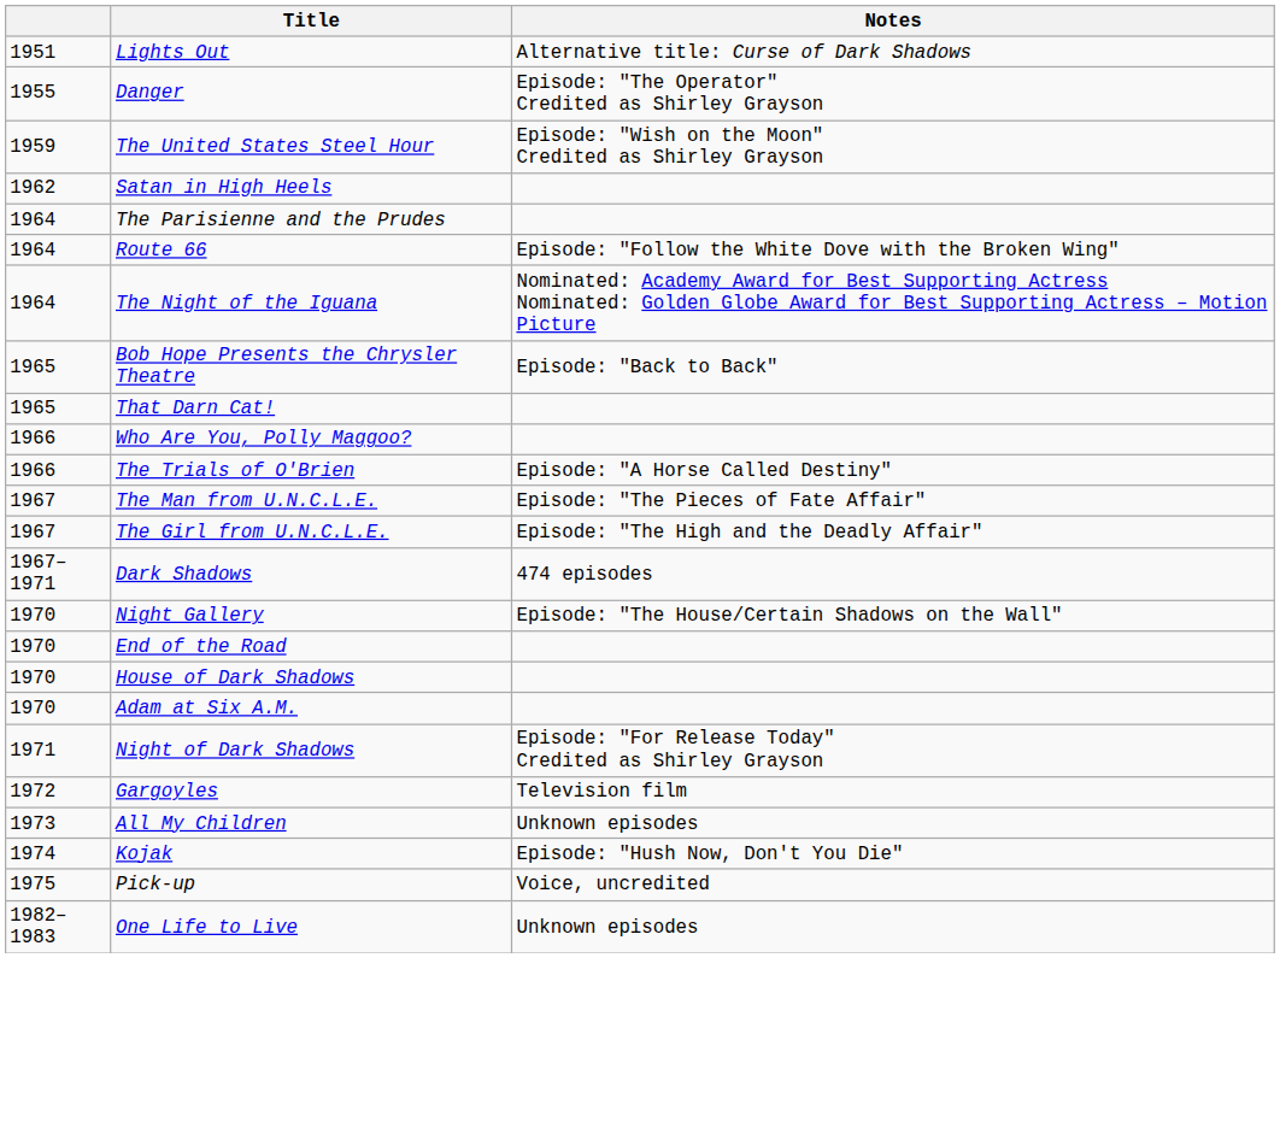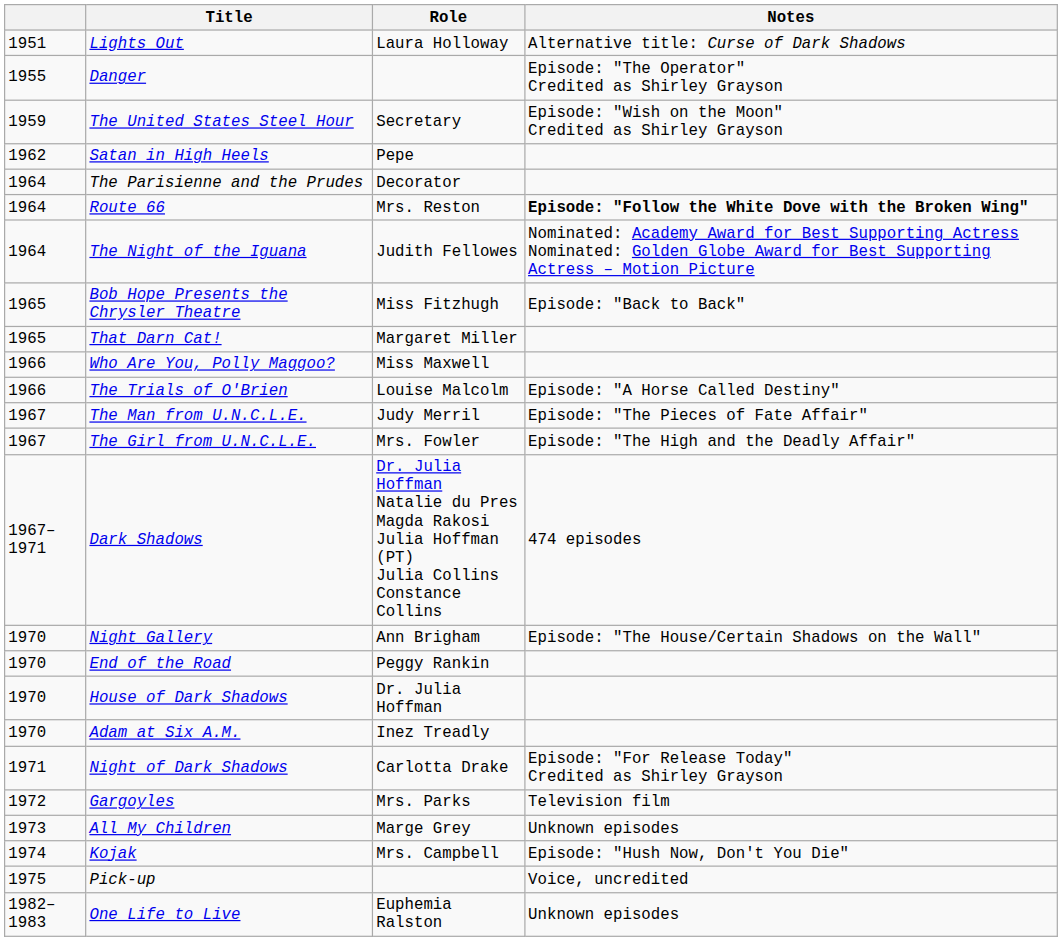 <table class="wikitable sortable">
 <tr>
 <th></th>
 <th>Title</th>
+<th>Role</th>
 <th class="unsortable">Notes</th>
 </tr>
 <tr>
 <td>1951</td>
 <td><em><a href='#'>Lights Out</a></em></td>
+<td>Laura Holloway</td>
 <td>Alternative title: <em>Curse of Dark Shadows</em></td>
 </tr>
 <tr>
 <td>1955</td>
 <td><em><a href='#'>Danger</a></em></td>
+<td></td>
 <td>Episode: "The Operator"<br>Credited as Shirley Grayson</td>
 </tr>
 <tr>
 <td>1959</td>
 <td><em><a href='#'>The United States Steel Hour</a></em></td>
+<td>Secretary</td>
 <td>Episode: "Wish on the Moon"<br>Credited as Shirley Grayson</td>
 </tr>
 <tr>
 <td>1962</td>
 <td><em><a href='#'>Satan in High Heels</a></em></td>
+<td>Pepe</td>
 <td></td>
 </tr>
 <tr>
 <td>1964</td>
 <td><em>The Parisienne and the Prudes</em></td>
+<td>Decorator</td>
 <td></td>
 </tr>
 <tr>
 <td>1964</td>
 <td><em><a href='#'>Route 66</a></em></td>
-<td>Episode: "Follow the White Dove with the Broken Wing"</td>
+<td>Mrs. Reston</td>
+<td><strong>Episode: "Follow the White Dove with the Broken Wing"</strong></td>
 </tr>
 <tr>
 <td>1964</td>
 <td><em><a href='#'>The Night of the Iguana</a></em></td>
+<td>Judith Fellowes</td>
 <td>Nominated: <a href='#'>Academy Award for Best Supporting Actress</a><br>Nominated: <a href='#'>Golden Globe Award for Best Supporting Actress – Motion Picture</a></td>
 </tr>
 <tr>
 <td>1965</td>
 <td><em><a href='#'>Bob Hope Presents the Chrysler Theatre</a></em></td>
+<td>Miss Fitzhugh</td>
 <td>Episode: "Back to Back"</td>
 </tr>
 <tr>
 <td>1965</td>
 <td><em><a href='#'>That Darn Cat!</a></em></td>
+<td>Margaret Miller</td>
 <td></td>
 </tr>
 <tr>
 <td>1966</td>
 <td><em><a href='#'>Who Are You, Polly Maggoo?</a></em></td>
+<td>Miss Maxwell</td>
 <td></td>
 </tr>
 <tr>
 <td>1966</td>
 <td><em><a href='#'>The Trials of O'Brien</a></em></td>
+<td>Louise Malcolm</td>
 <td>Episode: "A Horse Called Destiny"</td>
 </tr>
 <tr>
 <td>1967</td>
 <td><em><a href='#'>The Man from U.N.C.L.E.</a></em></td>
+<td>Judy Merril</td>
 <td>Episode: "The Pieces of Fate Affair"</td>
 </tr>
 <tr>
 <td>1967</td>
 <td><em><a href='#'>The Girl from U.N.C.L.E.</a></em></td>
+<td>Mrs. Fowler</td>
 <td>Episode: "The High and the Deadly Affair"</td>
 </tr>
 <tr>
 <td>1967–1971</td>
 <td><em><a href='#'>Dark Shadows</a></em></td>
+<td><a href='#'>Dr. Julia Hoffman</a><br>Natalie du Pres<br>Magda Rakosi<br>Julia Hoffman (PT)<br>Julia Collins<br>Constance Collins</td>
 <td>474 episodes</td>
 </tr>
 <tr>
 <td>1970</td>
 <td><em><a href='#'>Night Gallery</a></em></td>
+<td>Ann Brigham</td>
 <td>Episode: "The House/Certain Shadows on the Wall"</td>
 </tr>
 <tr>
 <td>1970</td>
 <td><em><a href='#'>End of the Road</a></em></td>
+<td>Peggy Rankin</td>
 <td></td>
 </tr>
 <tr>
 <td>1970</td>
 <td><em><a href='#'>House of Dark Shadows</a></em></td>
+<td>Dr. Julia Hoffman</td>
 <td></td>
 </tr>
 <tr>
 <td>1970</td>
 <td><em><a href='#'>Adam at Six A.M.</a></em></td>
+<td>Inez Treadly</td>
 <td></td>
 </tr>
 <tr>
 <td>1971</td>
 <td><em><a href='#'>Night of Dark Shadows</a></em></td>
+<td>Carlotta Drake</td>
 <td>Episode: "For Release Today"<br>Credited as Shirley Grayson</td>
 </tr>
 <tr>
 <td>1972</td>
 <td><em><a href='#'>Gargoyles</a></em></td>
+<td>Mrs. Parks</td>
 <td>Television film</td>
 </tr>
 <tr>
 <td>1973</td>
 <td><em><a href='#'>All My Children</a></em></td>
+<td>Marge Grey</td>
 <td>Unknown episodes</td>
 </tr>
 <tr>
 <td>1974</td>
 <td><em><a href='#'>Kojak</a></em></td>
+<td>Mrs. Campbell</td>
 <td>Episode: "Hush Now, Don't You Die"</td>
 </tr>
 <tr>
 <td>1975</td>
 <td><em>Pick-up</em></td>
+<td></td>
 <td>Voice, uncredited</td>
 </tr>
 <tr>
 <td>1982–1983</td>
 <td><em><a href='#'>One Life to Live</a></em></td>
+<td>Euphemia Ralston</td>
 <td>Unknown episodes</td>
 </tr>
 </table>
